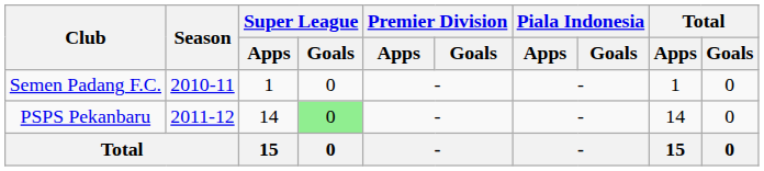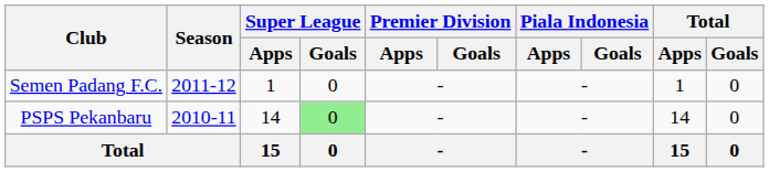 <table class="wikitable" style="font-size:90%; text-align:center;">
 <tr>
 <th rowspan="2">Club</th>
 <th rowspan="2">Season</th>
 <th colspan="2"><a href='#'>Super League</a></th>
 <th colspan="2"><a href='#'>Premier Division</a></th>
 <th colspan="2"><a href='#'>Piala Indonesia</a></th>
 <th colspan="2">Total</th>
 </tr>
 <tr>
 <th>Apps</th>
 <th>Goals</th>
 <th>Apps</th>
 <th>Goals</th>
 <th>Apps</th>
 <th>Goals</th>
 <th>Apps</th>
 <th>Goals</th>
 </tr>
 <tr>
 <td rowspan="1"><a href='#'>Semen Padang F.C.</a></td>
-<td><a href='#'>2010-11</a></td>
+<td><a href='#'>2011-12</a></td>
 <td>1</td>
 <td>0</td>
 <td colspan="2">-</td>
 <td colspan="2">-</td>
 <td>1</td>
 <td>0</td>
 </tr>
 <tr>
 <td rowspan="1"><a href='#'>PSPS Pekanbaru</a></td>
-<td><a href='#'>2011-12</a></td>
+<td><a href='#'>2010-11</a></td>
 <td>14</td>
 <td style="background: lightgreen;">0</td>
 <td colspan="2">-</td>
 <td colspan="2">-</td>
 <td>14</td>
 <td>0</td>
 </tr>
 <tr>
 <th colspan="2">Total</th>
 <th>15</th>
 <th>0</th>
 <th colspan="2">-</th>
 <th colspan="2">-</th>
 <th>15</th>
 <th>0</th>
 </tr>
 </table>
